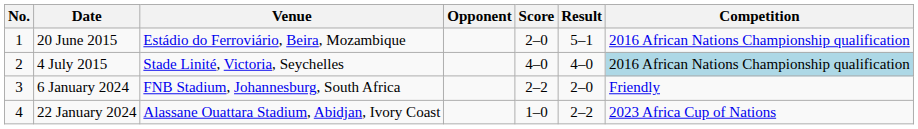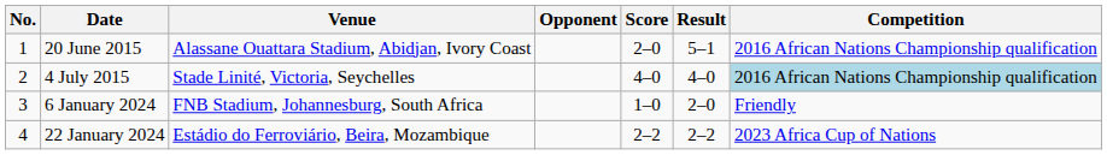 <table class="wikitable sortable">
 <tr>
 <th scope="col">No.</th>
 <th scope="col">Date</th>
 <th scope="col">Venue</th>
 <th scope="col">Opponent</th>
 <th scope="col">Score</th>
 <th scope="col">Result</th>
 <th scope="col">Competition</th>
 </tr>
 <tr>
 <td align="center">1</td>
 <td>20 June 2015</td>
-<td><a href='#'>Estádio do Ferroviário</a>, <a href='#'>Beira</a>, Mozambique</td>
+<td><a href='#'>Alassane Ouattara Stadium</a>, <a href='#'>Abidjan</a>, Ivory Coast</td>
 <td></td>
 <td align="center">2–0</td>
 <td align="center">5–1</td>
 <td><a href='#'>2016 African Nations Championship qualification</a></td>
 </tr>
 <tr>
 <td align="center">2</td>
 <td>4 July 2015</td>
 <td><a href='#'>Stade Linité</a>, <a href='#'>Victoria</a>, Seychelles</td>
 <td></td>
 <td align="center">4–0</td>
 <td align="center">4–0</td>
 <td 2016 African Nations Championship qualification style="background: lightblue;">2016 African Nations Championship qualification</td>
 </tr>
 <tr>
 <td align="center">3</td>
 <td>6 January 2024</td>
 <td><a href='#'>FNB Stadium</a>, <a href='#'>Johannesburg</a>, South Africa</td>
 <td></td>
-<td align="center">2–2</td>
+<td align="center">1–0</td>
 <td align="center">2–0</td>
 <td><a href='#'>Friendly</a></td>
 </tr>
 <tr>
 <td align="center">4</td>
 <td>22 January 2024</td>
-<td><a href='#'>Alassane Ouattara Stadium</a>, <a href='#'>Abidjan</a>, Ivory Coast</td>
+<td><a href='#'>Estádio do Ferroviário</a>, <a href='#'>Beira</a>, Mozambique</td>
 <td></td>
-<td align="center">1–0</td>
+<td align="center">2–2</td>
 <td align="center">2–2</td>
 <td><a href='#'>2023 Africa Cup of Nations</a></td>
 </tr>
 </table>
